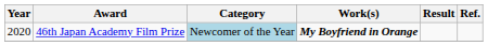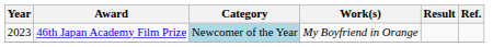 <table class="wikitable">
 <tr>
 <th>Year</th>
 <th>Award</th>
 <th>Category</th>
 <th>Work(s)</th>
 <th>Result</th>
 <th>Ref.</th>
 </tr>
 <tr>
-<td>2020</td>
+<td>2023</td>
 <td><a href='#'>46th Japan Academy Film Prize</a></td>
 <td style="background: lightblue;">Newcomer of the Year</td>
-<td><strong><em>My Boyfriend in Orange</em></strong></td>
+<td><em>My Boyfriend in Orange</em></td>
 <td></td>
 <td></td>
 </tr>
 <tr>
 </tr>
 </table>
